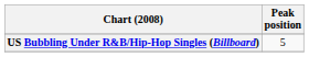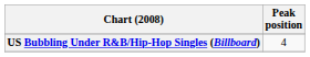 <table class="wikitable sortable plainrowheaders" style="text-align:center;">
 <tr>
 <th scope="col">Chart (2008)</th>
 <th scope="col">Peak<br>position</th>
 </tr>
 <tr>
 </tr>
 <tr>
 <th scope="row">US <a href='#'>Bubbling Under R&B/Hip-Hop Singles</a> (<a href='#'><em>Billboard</em></a>)</th>
-<td>5</td>
+<td>4</td>
 </tr>
 <tr>
 </tr>
 </table>
